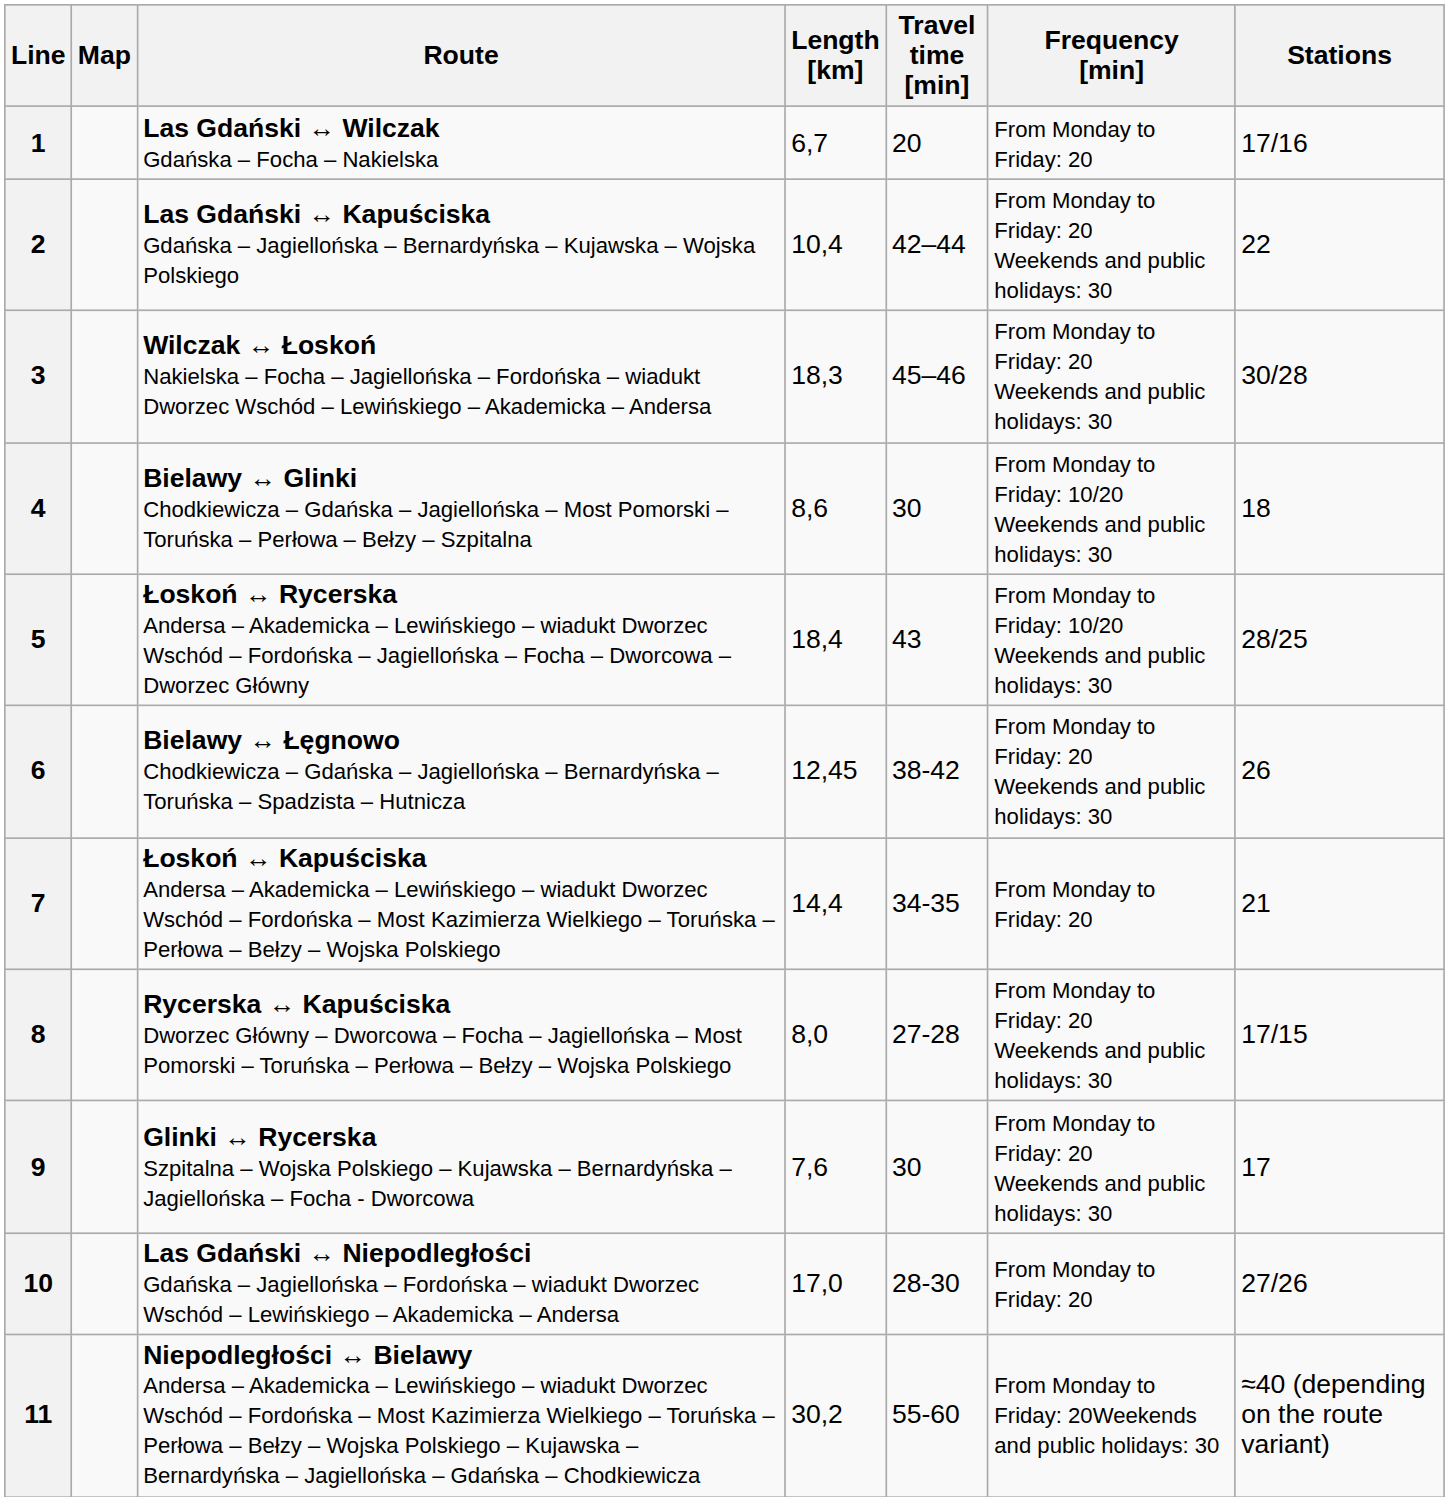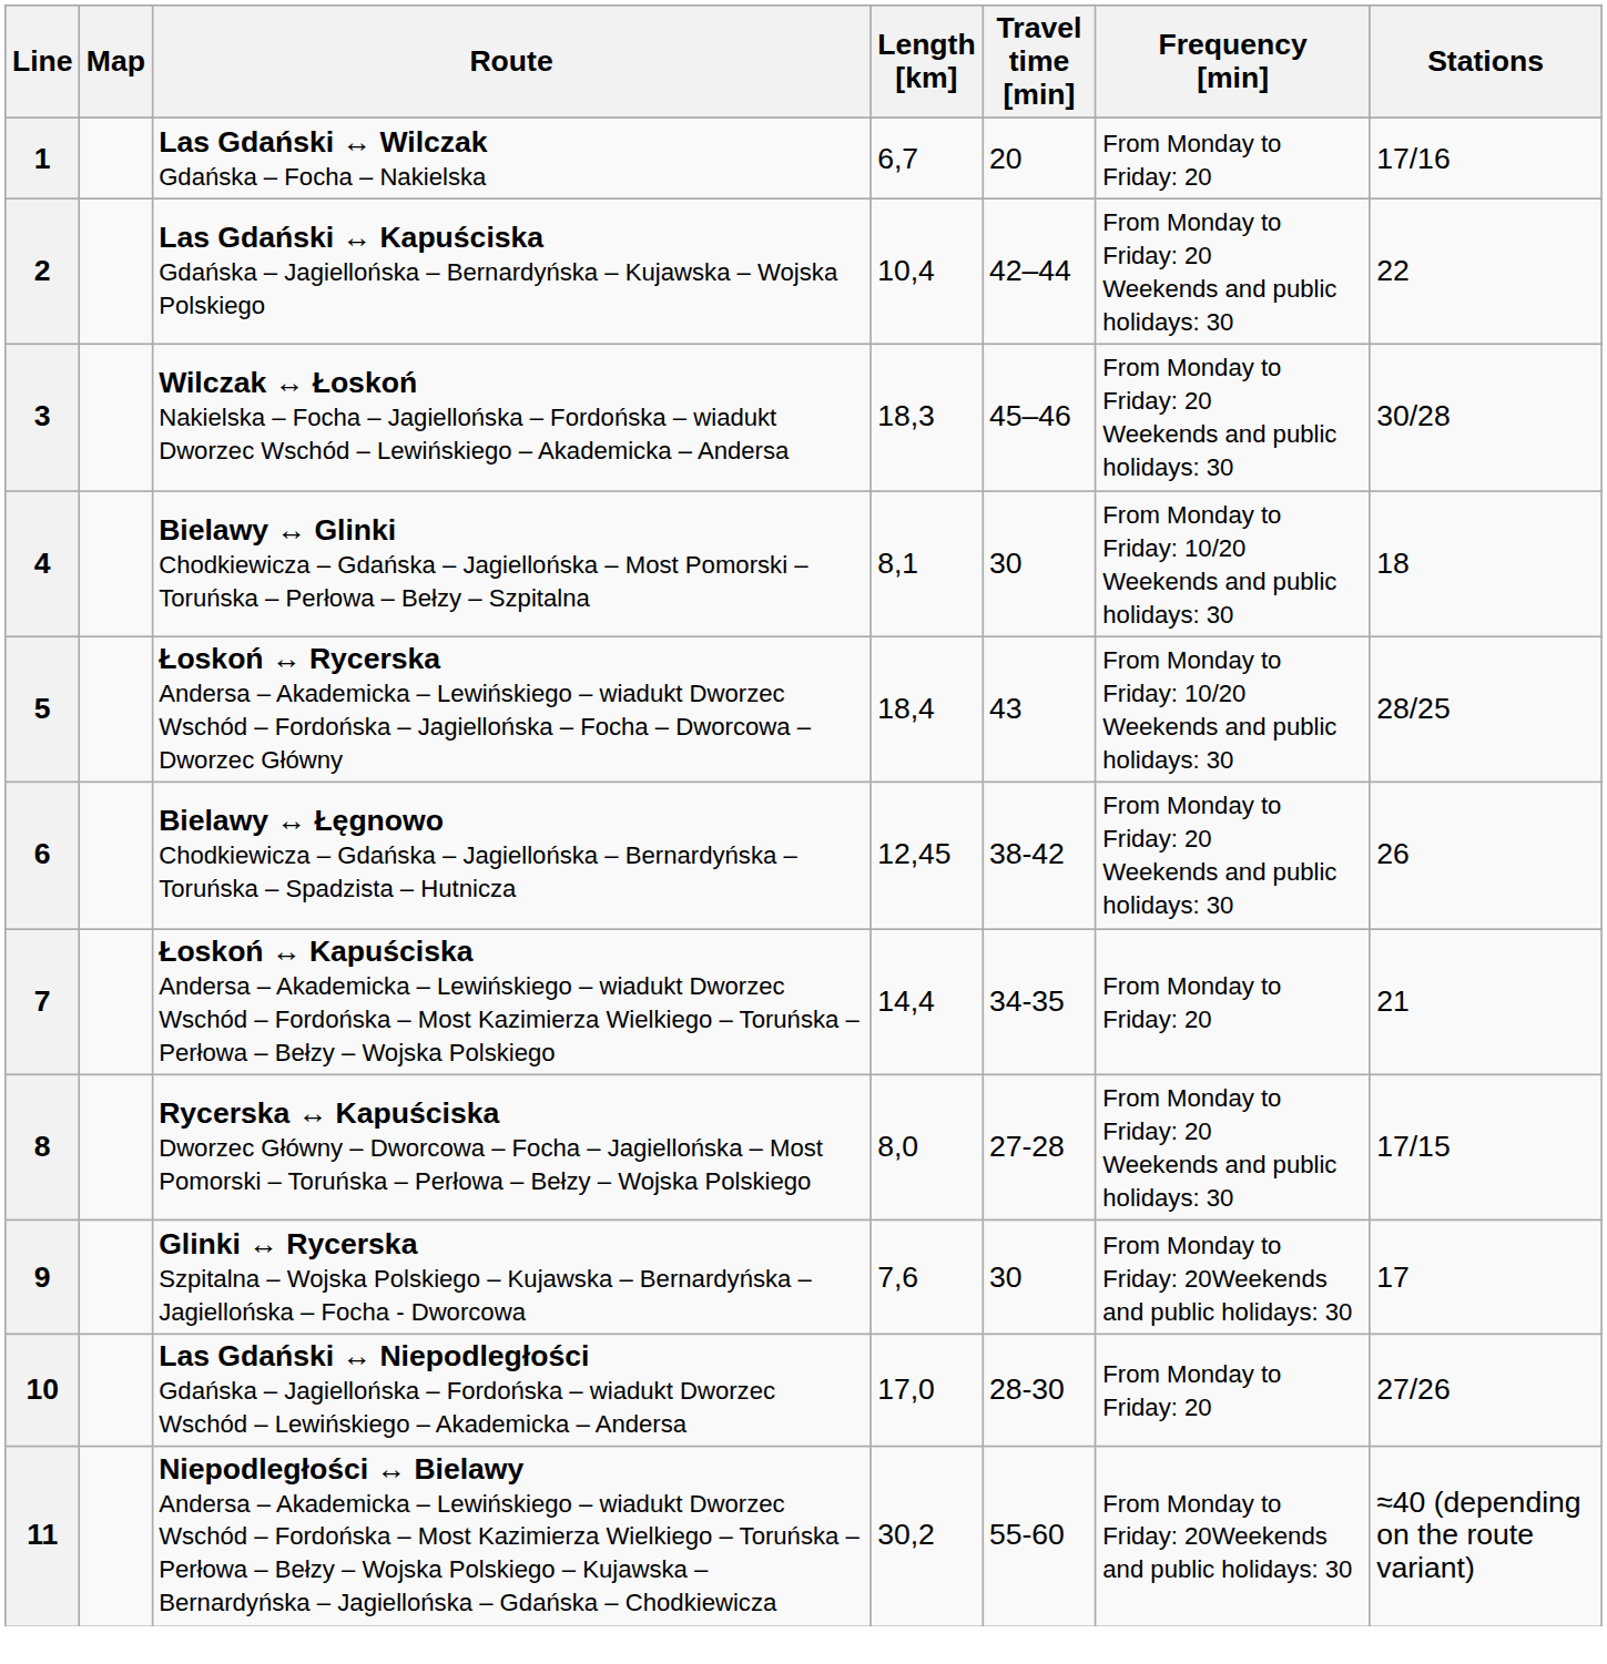 <table class="wikitable">
 <tr>
 <th>Line</th>
 <th>Map</th>
 <th>Route</th>
 <th>Length<br>[km]</th>
 <th>Travel time<br>[min]</th>
 <th>Frequency<br>[min]</th>
 <th>Stations</th>
 </tr>
 <tr>
 <th><span>1</span></th>
 <td></td>
 <td><strong>Las Gdański</strong> ↔ <strong>Wilczak</strong><br><small>Gdańska – Focha – Nakielska</small></td>
 <td>6,7</td>
 <td>20</td>
 <td><small>From Monday to Friday: 20</small></td>
 <td>17/16</td>
 </tr>
 <tr>
 <th><span>2</span></th>
 <td></td>
 <td><strong>Las Gdański</strong> ↔ <strong>Kapuściska</strong><br><small>Gdańska – Jagiellońska – Bernardyńska – Kujawska – Wojska Polskiego</small></td>
 <td>10,4</td>
 <td>42–44</td>
 <td><small>From Monday to Friday: 20<br>Weekends and public holidays: 30</small></td>
 <td>22</td>
 </tr>
 <tr>
 <th><span>3</span></th>
 <td></td>
 <td><strong>Wilczak</strong> ↔ <strong>Łoskoń</strong><br><small>Nakielska – Focha – Jagiellońska – Fordońska – wiadukt Dworzec Wschód – Lewińskiego – Akademicka – Andersa</small></td>
 <td>18,3</td>
 <td>45–46</td>
 <td><small>From Monday to Friday: 20<br>Weekends and public holidays: 30</small></td>
 <td>30/28</td>
 </tr>
 <tr>
 <th><span>4</span></th>
 <td></td>
 <td><strong>Bielawy</strong> ↔ <strong>Glinki</strong><br><small>Chodkiewicza – Gdańska – Jagiellońska – Most Pomorski – Toruńska – Perłowa – Bełzy – Szpitalna</small></td>
-<td>8,6</td>
+<td>8,1</td>
 <td>30</td>
 <td><small>From Monday to Friday: 10/20<br>Weekends and public holidays: 30</small></td>
 <td>18</td>
 </tr>
 <tr>
 <th><span>5</span></th>
 <td></td>
 <td><strong>Łoskoń</strong> ↔ <strong>Rycerska</strong><br><small>Andersa – Akademicka – Lewińskiego – wiadukt Dworzec Wschód – Fordońska – Jagiellońska – Focha – Dworcowa – Dworzec Główny</small></td>
 <td>18,4</td>
 <td>43</td>
 <td><small>From Monday to Friday: 10/20<br>Weekends and public holidays: 30</small></td>
 <td>28/25</td>
 </tr>
 <tr>
 <th><span>6</span></th>
 <td></td>
 <td><strong>Bielawy</strong> ↔ <strong>Łęgnowo</strong><br><small>Chodkiewicza – Gdańska – Jagiellońska – Bernardyńska – Toruńska – Spadzista – Hutnicza</small></td>
 <td>12,45</td>
 <td>38-42</td>
 <td><small>From Monday to Friday: 20<br>Weekends and public holidays: 30</small></td>
 <td>26</td>
 </tr>
 <tr>
 <th><span>7</span></th>
 <td></td>
 <td><strong>Łoskoń</strong> ↔ <strong>Kapuściska</strong><br><small>Andersa – Akademicka – Lewińskiego – wiadukt Dworzec Wschód – Fordońska – Most Kazimierza Wielkiego – Toruńska – Perłowa – Bełzy – Wojska Polskiego</small></td>
 <td>14,4</td>
 <td>34-35</td>
 <td><small>From Monday to Friday: 20</small></td>
 <td>21</td>
 </tr>
 <tr>
 <th><span>8</span></th>
 <td></td>
 <td><strong>Rycerska</strong> ↔ <strong>Kapuściska</strong><br><small>Dworzec Główny – Dworcowa – Focha – Jagiellońska – Most Pomorski – Toruńska – Perłowa – Bełzy – Wojska Polskiego</small></td>
 <td>8,0</td>
 <td>27-28</td>
 <td><small>From Monday to Friday: 20<br>Weekends and public holidays: 30</small></td>
 <td>17/15</td>
 </tr>
 <tr>
 <th><span>9</span></th>
 <td></td>
 <td><strong>Glinki</strong> ↔ <strong>Rycerska</strong><br><small>Szpitalna – Wojska Polskiego – Kujawska – Bernardyńska – Jagiellońska – Focha - Dworcowa</small></td>
 <td>7,6</td>
 <td>30</td>
-<td><small>From Monday to Friday: 20<br>Weekends and public holidays: 30</small></td>
+<td><small>From Monday to Friday: 20</small><small>Weekends and public holidays: 30</small></td>
 <td>17</td>
 </tr>
 <tr>
 <th><span>10</span></th>
 <td></td>
 <td><strong>Las Gdański</strong> ↔ <strong>Niepodległości</strong><br><small>Gdańska – Jagiellońska – Fordońska – wiadukt Dworzec Wschód – Lewińskiego – Akademicka – Andersa</small></td>
 <td>17,0</td>
 <td>28-30</td>
 <td><small>From Monday to Friday: 20</small></td>
 <td>27/26</td>
 </tr>
 <tr>
 <th><span>11</span></th>
 <td></td>
 <td><strong>Niepodległości</strong> ↔ <strong>Bielawy</strong><br><small>Andersa – Akademicka – Lewińskiego – wiadukt Dworzec Wschód – Fordońska – Most Kazimierza Wielkiego – Toruńska – Perłowa – Bełzy – Wojska Polskiego – Kujawska – Bernardyńska – Jagiellońska – Gdańska – Chodkiewicza </small></td>
 <td>30,2</td>
 <td>55-60</td>
 <td><small>From Monday to Friday: 20</small><small>Weekends and public holidays: 30</small></td>
 <td>≈40 (depending on the route variant)</td>
 </tr>
 </table>
